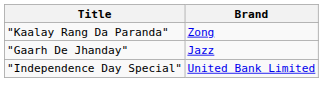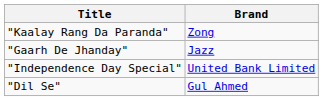 <table class="wikitable">
 <tr>
 <th>Title</th>
 <th>Brand</th>
 </tr>
 <tr>
 <td Zong TVC Song>"Kaalay Rang Da Paranda"</td>
 <td><a href='#'>Zong</a></td>
 </tr>
 <tr>
 <td>"Gaarh De Jhanday"</td>
 <td><a href='#'>Jazz</a></td>
 </tr>
 <tr>
 <td Rahbar e Taraqqi o Kamal>"Independence Day Special"</td>
 <td><a href='#'>United Bank Limited</a></td>
 </tr>
+<tr>
+<td>"Dil Se"</td>
+<td><a href='#'>Gul Ahmed</a></td>
+</tr>
 </table>
